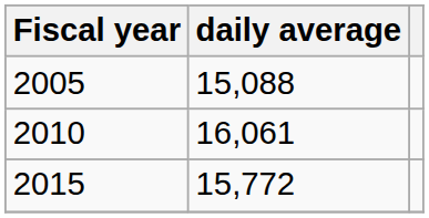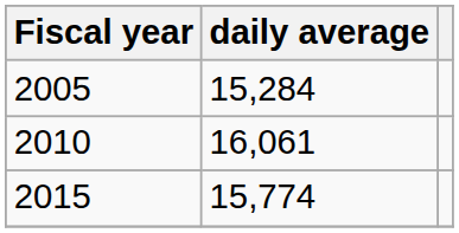 <table class="wikitable">
 <tr>
 <th>Fiscal year</th>
 <th>daily average</th>
 <th></th>
 </tr>
 <tr>
 <td>2005</td>
-<td>15,088</td>
+<td>15,284</td>
 <td></td>
 </tr>
 <tr>
 <td>2010</td>
 <td>16,061</td>
 <td></td>
 </tr>
 <tr>
 <td>2015</td>
-<td>15,772</td>
+<td>15,774</td>
 <td></td>
 </tr>
 <tr>
 </tr>
 </table>
